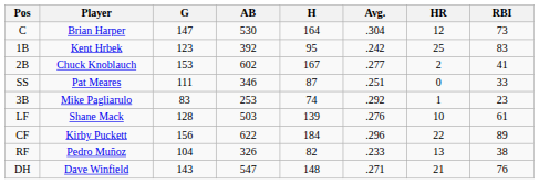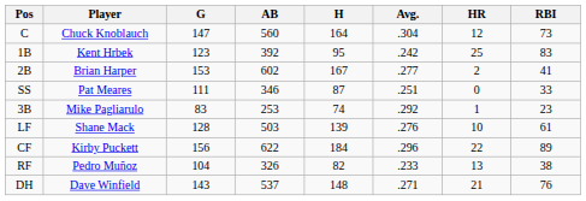 <table class="wikitable sortable">
 <tr>
 <th bgcolor="#DDDDFF" width="5%">Pos</th>
 <th bgcolor="#DDDDFF" width="16%">Player</th>
 <th bgcolor="#DDDDFF" width="9%">G</th>
 <th bgcolor="#DDDDFF" width="9%">AB</th>
 <th bgcolor="#DDDDFF" width="9%">H</th>
 <th bgcolor="#DDDDFF" width="9%">Avg.</th>
 <th bgcolor="#DDDDFF" width="9%">HR</th>
 <th bgcolor="#DDDDFF" width="9%">RBI</th>
 </tr>
 <tr align="center">
 <td>C</td>
-<td><a href='#'>Brian Harper</a></td>
+<td><a href='#'>Chuck Knoblauch</a></td>
 <td>147</td>
-<td>530</td>
+<td>560</td>
 <td>164</td>
 <td>.304</td>
 <td>12</td>
 <td>73</td>
 </tr>
 <tr align=center>
 <td>1B</td>
 <td><a href='#'>Kent Hrbek</a></td>
 <td>123</td>
 <td>392</td>
 <td>95</td>
 <td>.242</td>
 <td>25</td>
 <td>83</td>
 </tr>
 <tr align=center>
 <td>2B</td>
-<td><a href='#'>Chuck Knoblauch</a></td>
+<td><a href='#'>Brian Harper</a></td>
 <td>153</td>
 <td>602</td>
 <td>167</td>
 <td>.277</td>
 <td>2</td>
 <td>41</td>
 </tr>
 <tr align=center>
 <td>SS</td>
 <td><a href='#'>Pat Meares</a></td>
 <td>111</td>
 <td>346</td>
 <td>87</td>
 <td>.251</td>
 <td>0</td>
 <td>33</td>
 </tr>
 <tr align=center>
 <td>3B</td>
 <td><a href='#'>Mike Pagliarulo</a></td>
 <td>83</td>
 <td>253</td>
 <td>74</td>
 <td>.292</td>
 <td>1</td>
 <td>23</td>
 </tr>
 <tr align=center>
 <td>LF</td>
 <td><a href='#'>Shane Mack</a></td>
 <td>128</td>
 <td>503</td>
 <td>139</td>
 <td>.276</td>
 <td>10</td>
 <td>61</td>
 </tr>
 <tr align=center>
 <td>CF</td>
 <td><a href='#'>Kirby Puckett</a></td>
 <td>156</td>
 <td>622</td>
 <td>184</td>
 <td>.296</td>
 <td>22</td>
 <td>89</td>
 </tr>
 <tr align="center">
 <td>RF</td>
 <td><a href='#'>Pedro Muñoz</a></td>
 <td>104</td>
 <td>326</td>
 <td>82</td>
 <td>.233</td>
 <td>13</td>
 <td>38</td>
 </tr>
 <tr align="center">
 <td>DH</td>
 <td><a href='#'>Dave Winfield</a></td>
 <td>143</td>
-<td>547</td>
+<td>537</td>
 <td>148</td>
 <td>.271</td>
 <td>21</td>
 <td>76</td>
 </tr>
 </table>
